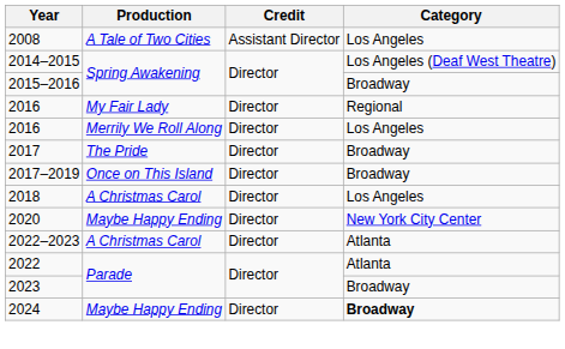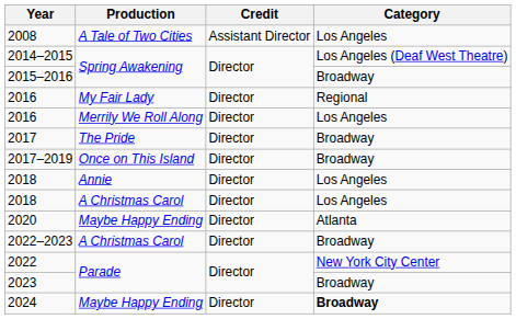 <table class="wikitable">
 <tr>
 <th>Year</th>
 <th>Production</th>
 <th>Credit</th>
 <th>Category</th>
 </tr>
 <tr>
 <td>2008</td>
 <td><em><a href='#'>A Tale of Two Cities</a></em></td>
 <td>Assistant Director</td>
 <td>Los Angeles</td>
 </tr>
 <tr>
 <td>2014–2015</td>
 <td rowspan="2"><em><a href='#'>Spring Awakening</a></em></td>
 <td rowspan="2">Director</td>
 <td>Los Angeles (<a href='#'>Deaf West Theatre</a>)</td>
 </tr>
 <tr>
 <td>2015–2016</td>
 <td>Broadway</td>
 </tr>
 <tr>
 <td>2016</td>
 <td><em><a href='#'>My Fair Lady</a></em></td>
 <td>Director</td>
 <td>Regional</td>
 </tr>
 <tr>
 <td>2016</td>
 <td><em><a href='#'>Merrily We Roll Along</a></em></td>
 <td>Director</td>
 <td>Los Angeles</td>
 </tr>
 <tr>
 <td>2017</td>
 <td><em><a href='#'>The Pride</a></em></td>
 <td>Director</td>
 <td>Broadway</td>
 </tr>
 <tr>
 <td>2017–2019</td>
 <td><em><a href='#'>Once on This Island</a></em></td>
 <td>Director</td>
 <td>Broadway</td>
 </tr>
 <tr>
 <td>2018</td>
+<td><em><a href='#'>Annie</a></em></td>
+<td>Director</td>
+<td>Los Angeles</td>
+</tr>
+<tr>
+<td>2018</td>
 <td><em><a href='#'>A Christmas Carol</a></em></td>
 <td>Director</td>
 <td>Los Angeles</td>
 </tr>
 <tr>
 <td>2020</td>
 <td><em><a href='#'>Maybe Happy Ending</a></em></td>
 <td>Director</td>
-<td><a href='#'>New York City Center</a></td>
+<td>Atlanta</td>
 </tr>
 <tr>
 <td>2022–2023</td>
 <td><em><a href='#'>A Christmas Carol</a></em></td>
 <td>Director</td>
-<td>Atlanta</td>
+<td>Broadway</td>
 </tr>
 <tr>
 <td>2022</td>
 <td rowspan="2"><em><a href='#'>Parade</a></em></td>
 <td rowspan="2">Director</td>
-<td>Atlanta</td>
+<td><a href='#'>New York City Center</a></td>
 </tr>
 <tr>
 <td>2023</td>
 <td>Broadway</td>
 </tr>
 <tr>
 <td>2024</td>
 <td><em><a href='#'>Maybe Happy Ending</a></em></td>
 <td>Director</td>
 <td><strong>Broadway</strong></td>
 </tr>
 </table>
